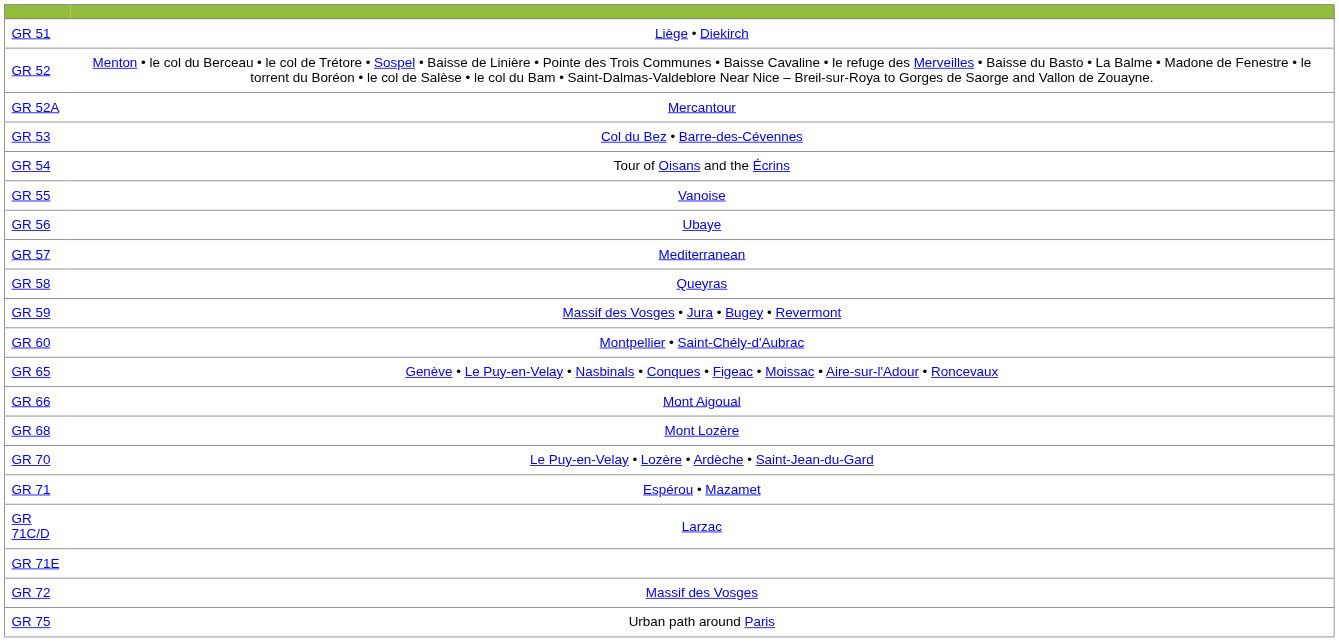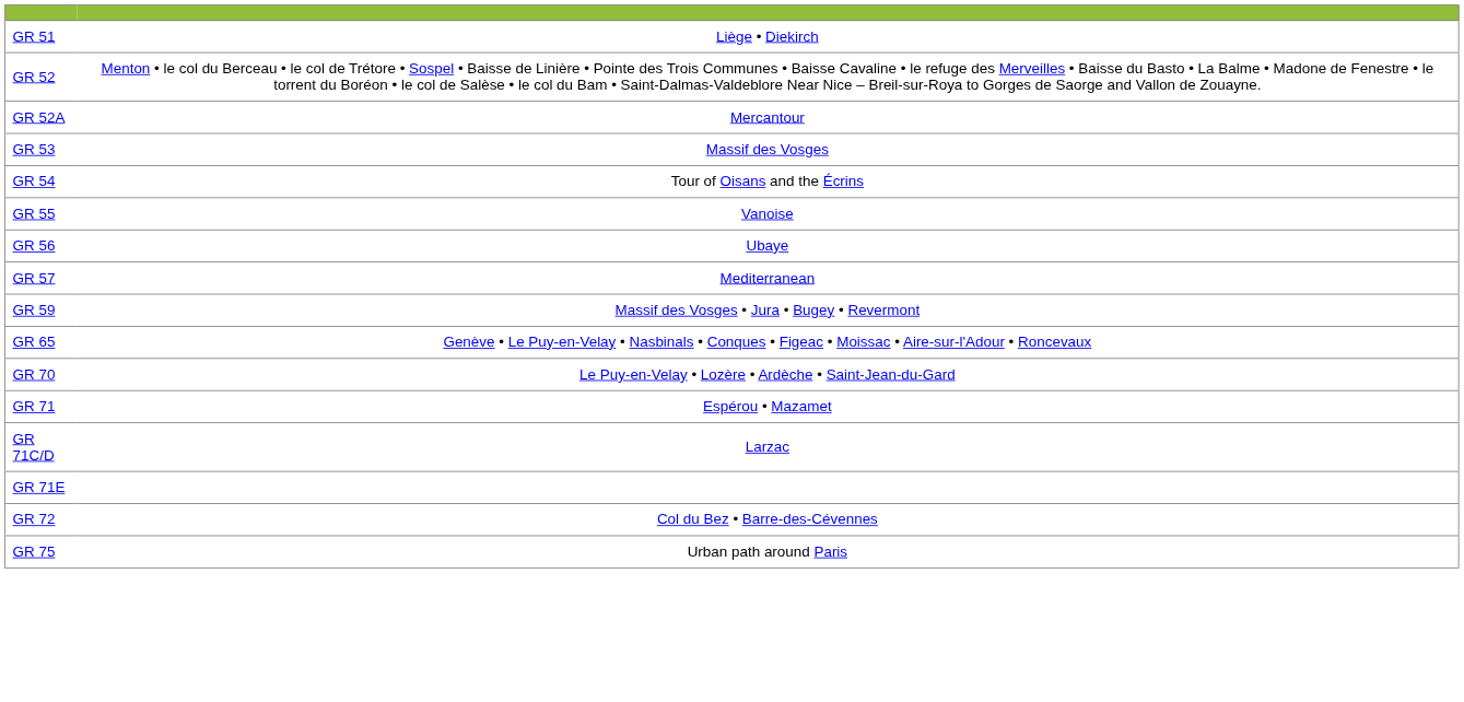 <table align="center" cellpadding="8" cellspacing="3" style="border-collapse:collapse;" style="background-color:#F5FAEC" frame="box" rules="rows" rules="columns">
 <tr bgcolor="#92BD3B">
 <th><strong></strong></th>
 <th><strong></strong></th>
 </tr>
 <tr>
 <td><a href='#'>GR 51</a></td>
 <td align="center"><a href='#'>Liège</a> • <a href='#'>Diekirch</a></td>
 </tr>
 <tr>
 <td><a href='#'>GR 52</a></td>
 <td align="center"><a href='#'>Menton</a> • le col du Berceau • le col de Trétore • <a href='#'>Sospel</a> • Baisse de Linière • Pointe des Trois Communes • Baisse Cavaline • le refuge des <a href='#'>Merveilles</a> • Baisse du Basto • La Balme • Madone de Fenestre • le torrent du Boréon • le col de Salèse • le col du Bam • Saint-Dalmas-Valdeblore    Near Nice – Breil-sur-Roya to Gorges de Saorge and Vallon de Zouayne.</td>
 </tr>
 <tr>
 <td><a href='#'>GR 52A</a></td>
 <td align="center"><a href='#'>Mercantour</a></td>
 </tr>
 <tr>
 <td><a href='#'>GR 53</a></td>
-<td align="center"><a href='#'>Col du Bez</a> • <a href='#'>Barre-des-Cévennes</a></td>
+<td align="center"><a href='#'>Massif des Vosges</a></td>
 </tr>
 <tr>
 <td><a href='#'>GR 54</a></td>
 <td align="center">Tour of <a href='#'>Oisans</a> and the <a href='#'>Écrins</a></td>
 </tr>
 <tr>
 <td><a href='#'>GR 55</a></td>
 <td align="center"><a href='#'>Vanoise</a></td>
 </tr>
 <tr>
 <td><a href='#'>GR 56</a></td>
 <td align="center"><a href='#'>Ubaye</a></td>
 </tr>
 <tr>
 <td><a href='#'>GR 57</a></td>
 <td align="center"><a href='#'>Mediterranean</a></td>
 </tr>
 <tr>
-<td><a href='#'>GR 58</a></td>
-<td align="center"><a href='#'>Queyras</a></td>
-</tr>
-<tr>
 <td><a href='#'>GR 59</a></td>
 <td align="center"><a href='#'>Massif des Vosges</a> • <a href='#'>Jura</a> • <a href='#'>Bugey</a> • <a href='#'>Revermont</a></td>
 </tr>
 <tr>
-<td><a href='#'>GR 60</a></td>
-<td align="center"><a href='#'>Montpellier</a> • <a href='#'>Saint-Chély-d'Aubrac</a></td>
-</tr>
-<tr>
 <td><a href='#'>GR 65</a></td>
 <td align="center"><a href='#'>Genève</a> • <a href='#'>Le Puy-en-Velay</a> • <a href='#'>Nasbinals</a> • <a href='#'>Conques</a> • <a href='#'>Figeac</a> • <a href='#'>Moissac</a> • <a href='#'>Aire-sur-l'Adour</a> • <a href='#'>Roncevaux</a></td>
-</tr>
-<tr>
-<td><a href='#'>GR 66</a></td>
-<td align="center"><a href='#'>Mont Aigoual</a></td>
-</tr>
-<tr>
-<td><a href='#'>GR 68</a></td>
-<td align="center"><a href='#'>Mont Lozère</a></td>
 </tr>
 <tr>
 <td><a href='#'>GR 70</a></td>
 <td align="center"><a href='#'>Le Puy-en-Velay</a> • <a href='#'>Lozère</a> • <a href='#'>Ardèche</a> • <a href='#'>Saint-Jean-du-Gard</a></td>
 </tr>
 <tr>
 <td><a href='#'>GR 71</a></td>
 <td align="center"><a href='#'>Espérou</a> • <a href='#'>Mazamet</a></td>
 </tr>
 <tr>
 <td><a href='#'>GR 71C/D</a></td>
 <td align="center"><a href='#'>Larzac</a></td>
 </tr>
 <tr>
 <td><a href='#'>GR 71E</a></td>
 <td align="center"></td>
 </tr>
 <tr>
 <td><a href='#'>GR 72</a></td>
-<td align="center"><a href='#'>Massif des Vosges</a></td>
+<td align="center"><a href='#'>Col du Bez</a> • <a href='#'>Barre-des-Cévennes</a></td>
 </tr>
 <tr>
 <td><a href='#'>GR 75</a></td>
 <td align="center">Urban path around <a href='#'>Paris</a></td>
 </tr>
 </table>
